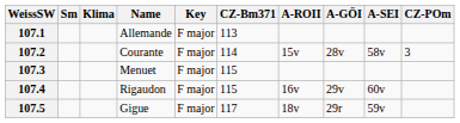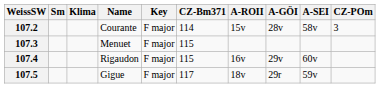 <table border="1" class="wikitable sortable">
 <tr>
 <th data-sort-type="number">WeissSW</th>
 <th>Sm</th>
 <th>Klima</th>
 <th class="unsortable">Name</th>
 <th class="unsortable">Key</th>
 <th>CZ-Bm371</th>
 <th>A-ROII</th>
 <th>A-GÖI</th>
 <th>A-SEI</th>
 <th>CZ-POm</th>
-</tr>
-<tr>
-<th data-sort-value="1">107.1</th>
-<td></td>
-<td></td>
-<td>Allemande</td>
-<td>F major</td>
-<td>113</td>
-<td></td>
-<td></td>
-<td></td>
-<td></td>
 </tr>
 <tr>
 <th data-sort-value="2">107.2</th>
 <td></td>
 <td></td>
 <td>Courante</td>
 <td>F major</td>
 <td>114</td>
 <td>15v</td>
 <td>28v</td>
 <td>58v</td>
 <td>3</td>
 </tr>
 <tr>
 <th data-sort-value="3">107.3</th>
 <td></td>
 <td></td>
 <td>Menuet</td>
 <td>F major</td>
 <td>115</td>
 <td></td>
 <td></td>
 <td></td>
 <td></td>
 </tr>
 <tr>
 <th data-sort-value="4">107.4</th>
 <td></td>
 <td></td>
 <td>Rigaudon</td>
 <td>F major</td>
 <td>115</td>
 <td>16v</td>
 <td>29v</td>
 <td>60v</td>
 <td></td>
 </tr>
 <tr>
 <th data-sort-value="5">107.5</th>
 <td></td>
 <td></td>
 <td>Gigue</td>
 <td>F major</td>
 <td>117</td>
 <td>18v</td>
 <td>29r</td>
 <td>59v</td>
 <td></td>
 </tr>
 </table>
